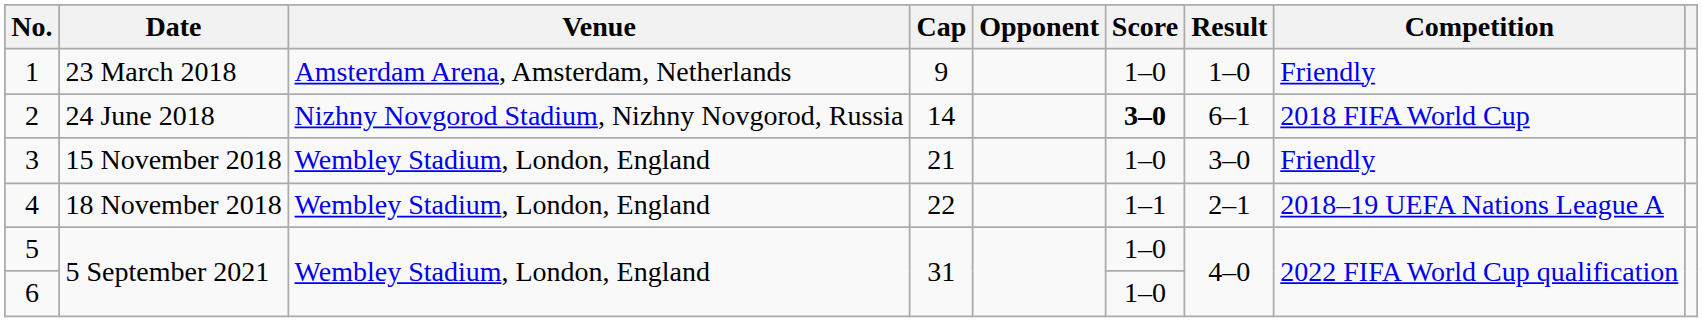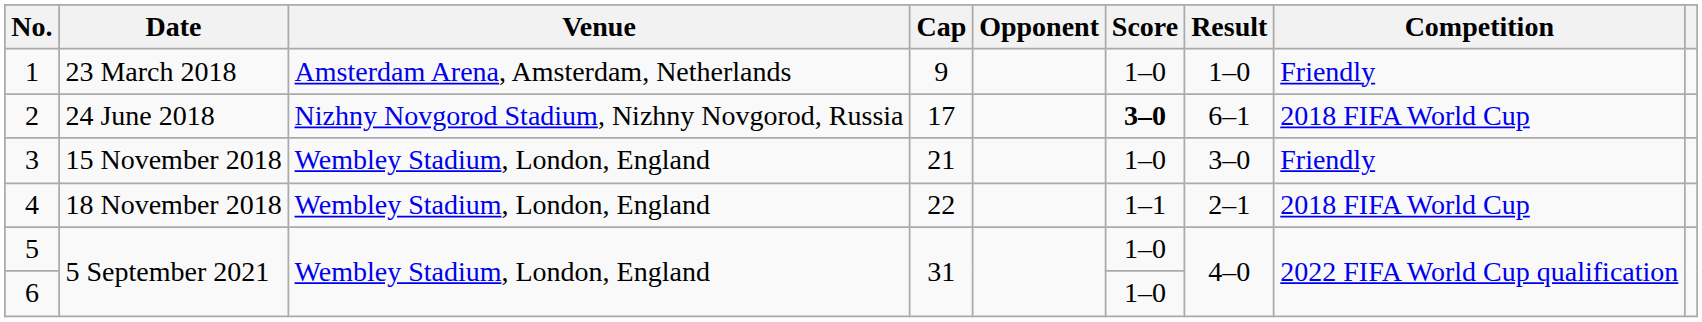 <table class="wikitable sortable">
 <tr>
 <th scope="col">No.</th>
 <th scope="col">Date</th>
 <th scope="col">Venue</th>
 <th scope="col">Cap</th>
 <th scope="col">Opponent</th>
 <th scope="col">Score</th>
 <th scope="col">Result</th>
 <th scope="col">Competition</th>
 <th scope="col" class="unsortable"></th>
 </tr>
 <tr>
 <td style="text-align: center;">1</td>
 <td>23 March 2018</td>
 <td><a href='#'>Amsterdam Arena</a>, Amsterdam, Netherlands</td>
 <td style="text-align: center;">9</td>
 <td></td>
 <td style="text-align: center;">1–0</td>
 <td style="text-align: center;">1–0</td>
 <td><a href='#'>Friendly</a></td>
 <td style="text-align: center;"></td>
 </tr>
 <tr>
 <td style="text-align: center;">2</td>
 <td>24 June 2018</td>
 <td><a href='#'>Nizhny Novgorod Stadium</a>, Nizhny Novgorod, Russia</td>
-<td style="text-align: center;">14</td>
+<td style="text-align: center;">17</td>
 <td></td>
 <td style="text-align: center;"><strong>3–0</strong></td>
 <td style="text-align: center;">6–1</td>
 <td><a href='#'>2018 FIFA World Cup</a></td>
 <td style="text-align: center;"></td>
 </tr>
 <tr>
 <td style="text-align: center;">3</td>
 <td>15 November 2018</td>
 <td><a href='#'>Wembley Stadium</a>, London, England</td>
 <td style="text-align: center;">21</td>
 <td></td>
 <td style="text-align: center;">1–0</td>
 <td style="text-align: center;">3–0</td>
 <td><a href='#'>Friendly</a></td>
 <td style="text-align: center;"></td>
 </tr>
 <tr>
 <td style="text-align: center;">4</td>
 <td>18 November 2018</td>
 <td><a href='#'>Wembley Stadium</a>, London, England</td>
 <td style="text-align: center;">22</td>
 <td></td>
 <td style="text-align: center;">1–1</td>
 <td style="text-align: center;">2–1</td>
-<td><a href='#'>2018–19 UEFA Nations League A</a></td>
+<td><a href='#'>2018 FIFA World Cup</a></td>
 <td style="text-align: center;"></td>
 </tr>
 <tr>
 <td style="text-align: center;">5</td>
 <td rowspan="2">5 September 2021</td>
 <td rowspan="2"><a href='#'>Wembley Stadium</a>, London, England</td>
 <td rowspan="2" style="text-align: center;">31</td>
 <td rowspan="2"></td>
 <td style="text-align: center;">1–0</td>
 <td rowspan="2" style="text-align: center;">4–0</td>
 <td rowspan="2"><a href='#'>2022 FIFA World Cup qualification</a></td>
 <td rowspan="2" style="text-align: center;"></td>
 </tr>
 <tr>
 <td style="text-align: center;">6</td>
 <td style="text-align: center;">1–0</td>
 </tr>
 </table>
